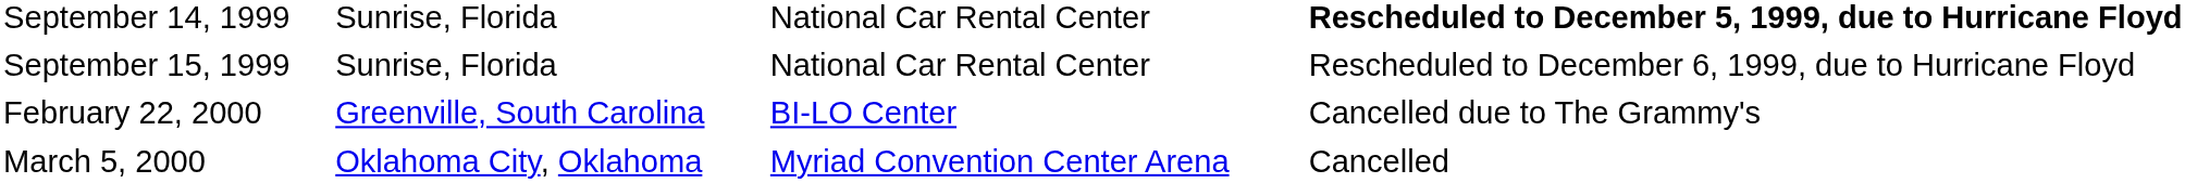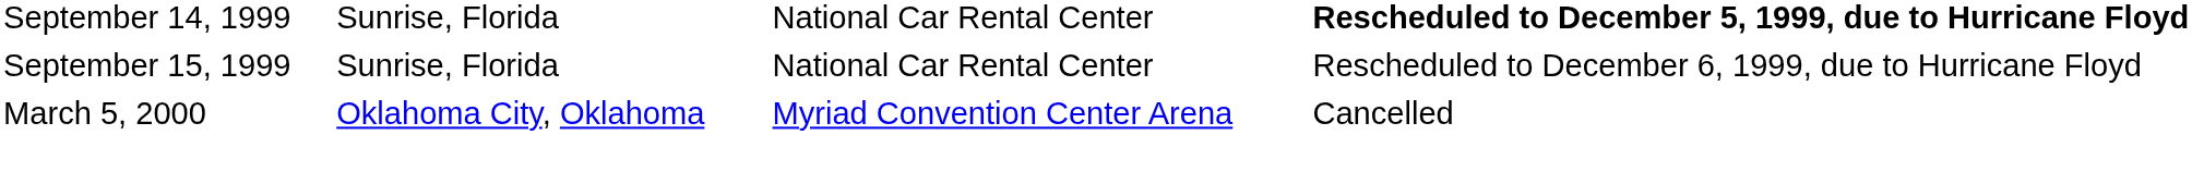 <table cellpadding="2" style="border:0 solid darkgrey; font-size:90%">
 <tr>
 <th style="width:150px;"></th>
 <th style="width:200px;"></th>
 <th style="width:250px;"></th>
 <th style="width:700px;"></th>
 </tr>
 <tr border="0">
 </tr>
 <tr>
 <td>September 14, 1999</td>
 <td>Sunrise, Florida</td>
 <td>National Car Rental Center</td>
 <td><strong>Rescheduled to December 5, 1999, due to Hurricane Floyd</strong></td>
 </tr>
 <tr>
 <td>September 15, 1999</td>
 <td>Sunrise, Florida</td>
 <td>National Car Rental Center</td>
 <td>Rescheduled to December 6, 1999, due to Hurricane Floyd</td>
 </tr>
 <tr>
-<td>February 22, 2000</td>
-<td><a href='#'>Greenville, South Carolina</a></td>
-<td><a href='#'>BI-LO Center</a></td>
-<td>Cancelled due to The Grammy's</td>
-</tr>
-<tr>
 <td>March 5, 2000</td>
 <td><a href='#'>Oklahoma City</a>, <a href='#'>Oklahoma</a></td>
 <td><a href='#'>Myriad Convention Center Arena</a></td>
 <td>Cancelled</td>
 </tr>
 <tr>
 </tr>
 </table>
